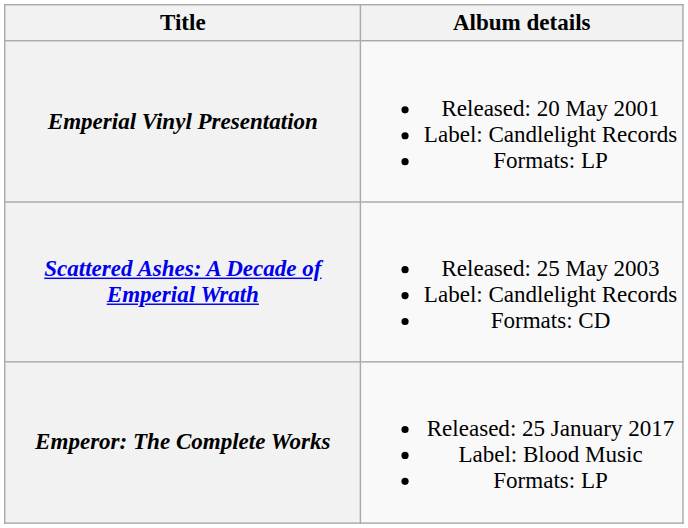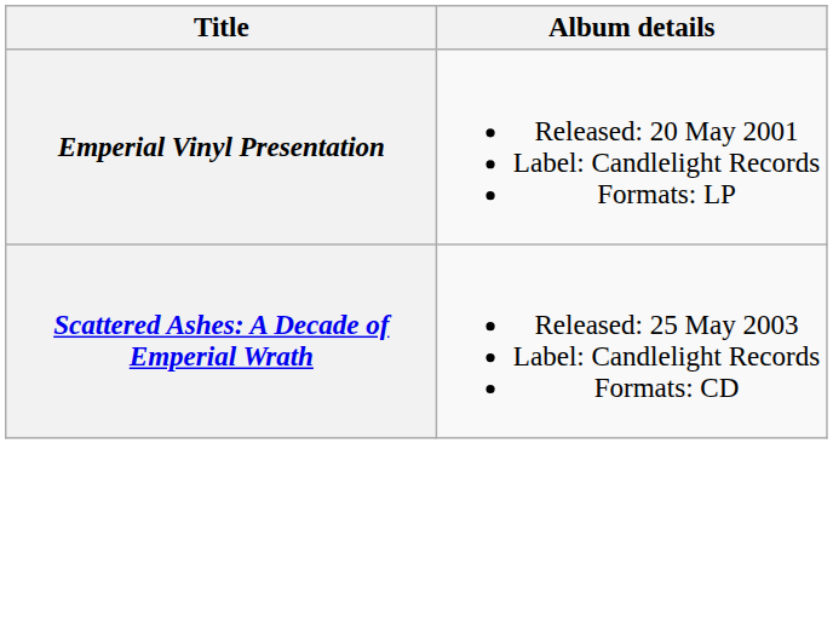 <table class="wikitable plainrowheaders" style="text-align:center;">
 <tr>
 <th scope="col" style="width:15em;">Title</th>
 <th scope="col">Album details</th>
 </tr>
 <tr>
 <th scope="row"><strong><em>Emperial Vinyl Presentation</em></strong></th>
 <td><br><ul><li>Released: 20 May 2001</li><li>Label: Candlelight Records</li><li>Formats: LP</li></ul></td>
 </tr>
 <tr>
 <th scope="row"><strong><em><a href='#'>Scattered Ashes: A Decade of Emperial Wrath</a></em></strong></th>
 <td><br><ul><li>Released: 25 May 2003</li><li>Label: Candlelight Records</li><li>Formats: CD</li></ul></td>
 </tr>
-<tr>
-<th scope="row"><strong><em>Emperor: The Complete Works</em></strong></th>
-<td><br><ul><li>Released: 25 January 2017</li><li>Label: Blood Music</li><li>Formats: LP</li></ul></td>
-</tr>
 </table>
